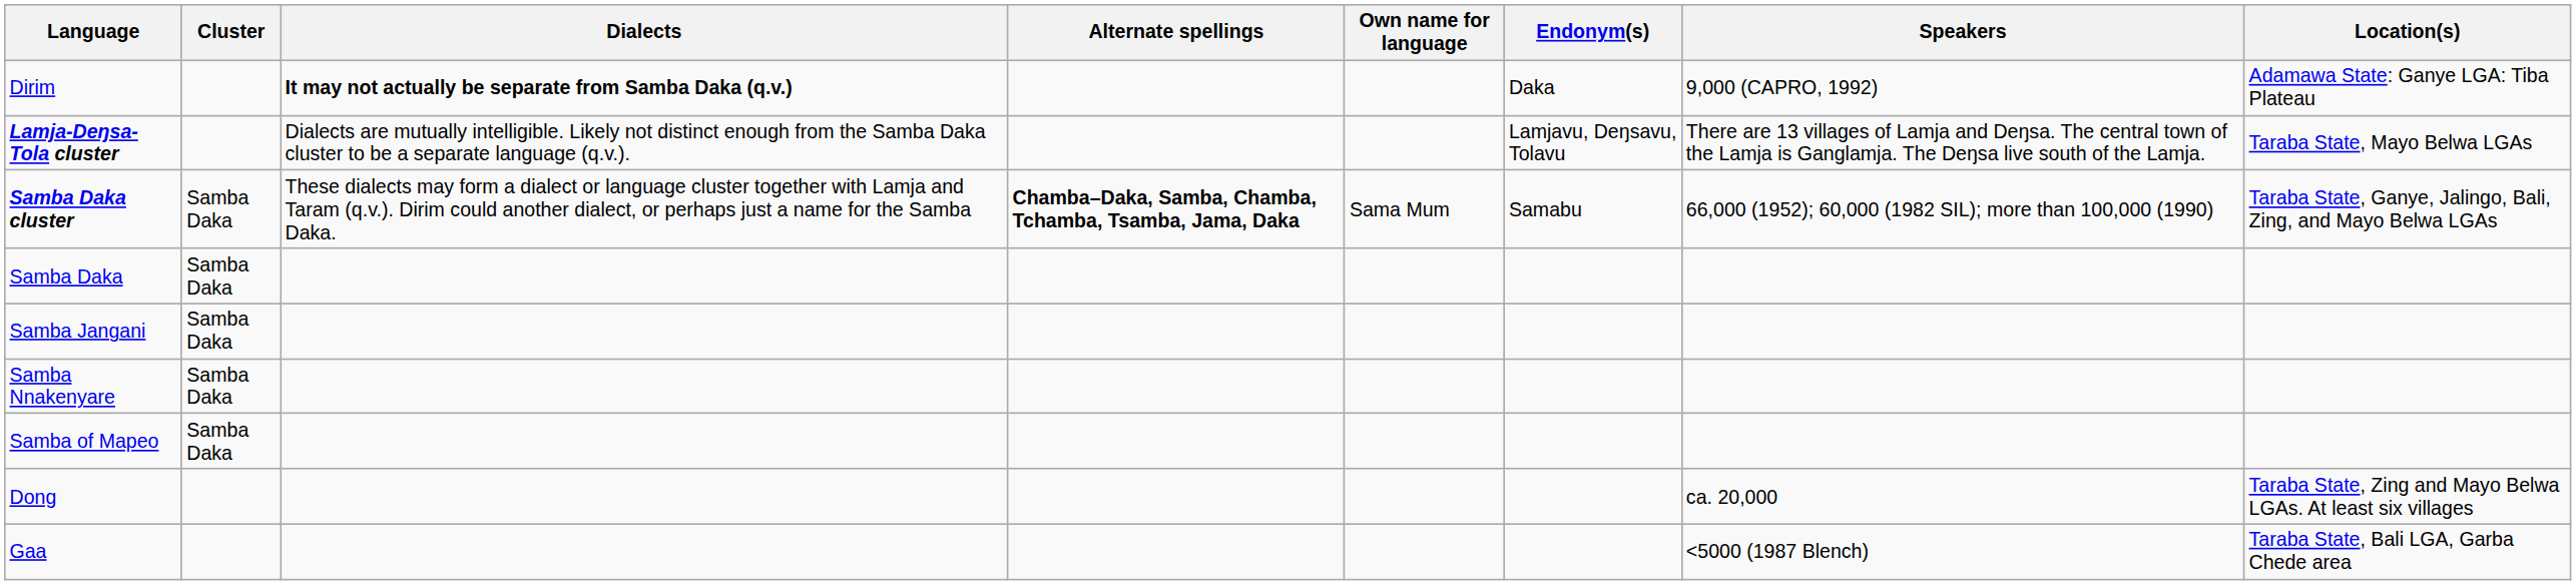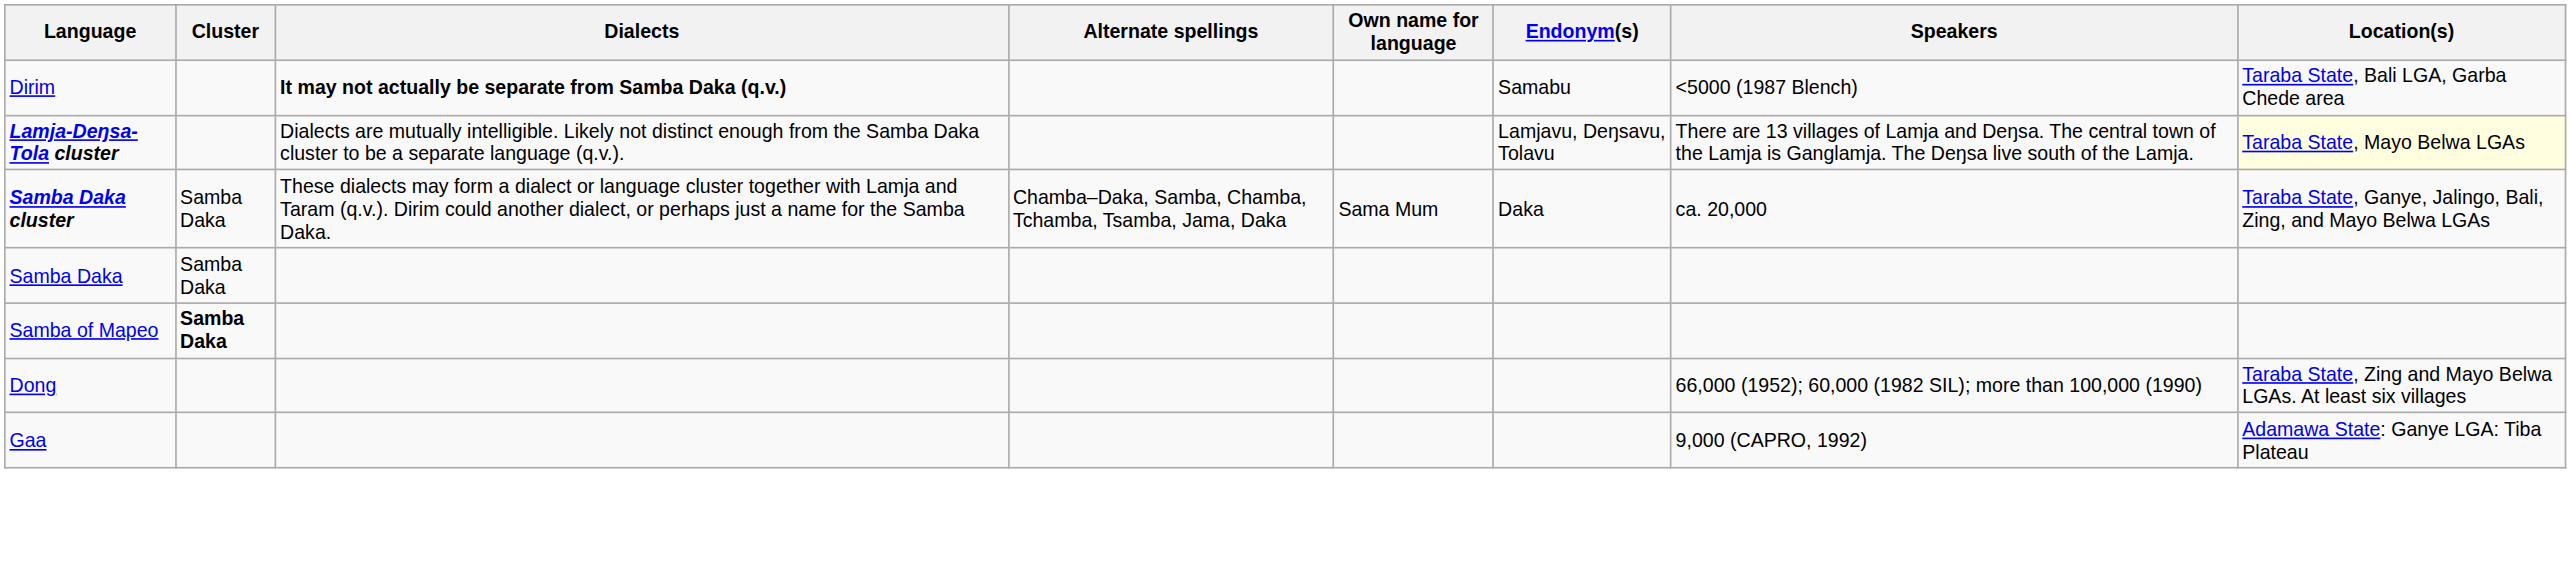 <table class="wikitable sortable" | style="font-size: 75%;" |>
 <tr>
 <th>Language</th>
 <th>Cluster</th>
 <th>Dialects</th>
 <th>Alternate spellings</th>
 <th>Own name for language</th>
 <th><a href='#'>Endonym</a>(s)</th>
 <th>Speakers</th>
 <th>Location(s)</th>
 </tr>
 <tr>
 <td><a href='#'>Dirim</a></td>
 <td></td>
 <td><strong>It may not actually be separate from Samba Daka (q.v.)</strong></td>
 <td></td>
 <td></td>
-<td>Daka</td>
-<td>9,000 (CAPRO, 1992)</td>
-<td><a href='#'>Adamawa State</a>: Ganye LGA: Tiba Plateau</td>
+<td>Samabu</td>
+<td><5000 (1987 Blench)</td>
+<td><a href='#'>Taraba State</a>, Bali LGA, Garba Chede area</td>
 </tr>
 <tr>
 <td><strong><em><a href='#'>Lamja-Deŋsa-Tola</a> cluster</em></strong></td>
 <td></td>
 <td>Dialects are mutually intelligible. Likely not distinct enough from the Samba Daka cluster to be a separate language (q.v.).</td>
 <td></td>
 <td></td>
 <td>Lamjavu, Deŋsavu, Tolavu</td>
 <td>There are 13 villages of Lamja and Deŋsa. The central town of the Lamja is Ganglamja. The Deŋsa live south of the Lamja.</td>
-<td><a href='#'>Taraba State</a>, Mayo Belwa LGAs</td>
+<td style="background: lightyellow;"><a href='#'>Taraba State</a>, Mayo Belwa LGAs</td>
 </tr>
 <tr>
 <td><strong><em><a href='#'>Samba Daka</a> cluster</em></strong></td>
 <td>Samba Daka</td>
 <td>These dialects may form a dialect or language cluster together with Lamja and Taram (q.v.). Dirim could another dialect, or perhaps just a name for the Samba Daka.</td>
-<td><strong>Chamba–Daka, Samba, Chamba, Tchamba, Tsamba, Jama, Daka</strong></td>
+<td>Chamba–Daka, Samba, Chamba, Tchamba, Tsamba, Jama, Daka</td>
 <td>Sama Mum</td>
-<td>Samabu</td>
-<td>66,000 (1952); 60,000 (1982 SIL); more than 100,000 (1990)</td>
+<td>Daka</td>
+<td>ca. 20,000</td>
 <td><a href='#'>Taraba State</a>, Ganye, Jalingo, Bali, Zing, and Mayo Belwa LGAs</td>
 </tr>
 <tr>
 <td><a href='#'>Samba Daka</a></td>
 <td>Samba Daka</td>
 <td></td>
 <td></td>
 <td></td>
 <td></td>
 <td></td>
 <td></td>
 </tr>
 <tr>
-<td><a href='#'>Samba Jangani</a></td>
-<td>Samba Daka</td>
-<td></td>
-<td></td>
-<td></td>
-<td></td>
-<td></td>
-<td></td>
-</tr>
-<tr>
-<td><a href='#'>Samba Nnakenyare</a></td>
-<td>Samba Daka</td>
-<td></td>
-<td></td>
-<td></td>
-<td></td>
-<td></td>
-<td></td>
-</tr>
-<tr>
 <td><a href='#'>Samba of Mapeo</a></td>
-<td>Samba Daka</td>
+<td><strong>Samba Daka</strong></td>
 <td></td>
 <td></td>
 <td></td>
 <td></td>
 <td></td>
 <td></td>
 </tr>
 <tr>
 <td><a href='#'>Dong</a></td>
 <td></td>
 <td></td>
 <td></td>
 <td></td>
 <td></td>
-<td>ca. 20,000</td>
+<td>66,000 (1952); 60,000 (1982 SIL); more than 100,000 (1990)</td>
 <td><a href='#'>Taraba State</a>, Zing and Mayo Belwa LGAs. At least six villages</td>
 </tr>
 <tr>
 <td><a href='#'>Gaa</a></td>
 <td></td>
 <td></td>
 <td></td>
 <td></td>
 <td></td>
-<td><5000 (1987 Blench)</td>
-<td><a href='#'>Taraba State</a>, Bali LGA, Garba Chede area</td>
+<td>9,000 (CAPRO, 1992)</td>
+<td><a href='#'>Adamawa State</a>: Ganye LGA: Tiba Plateau</td>
 </tr>
 </table>
